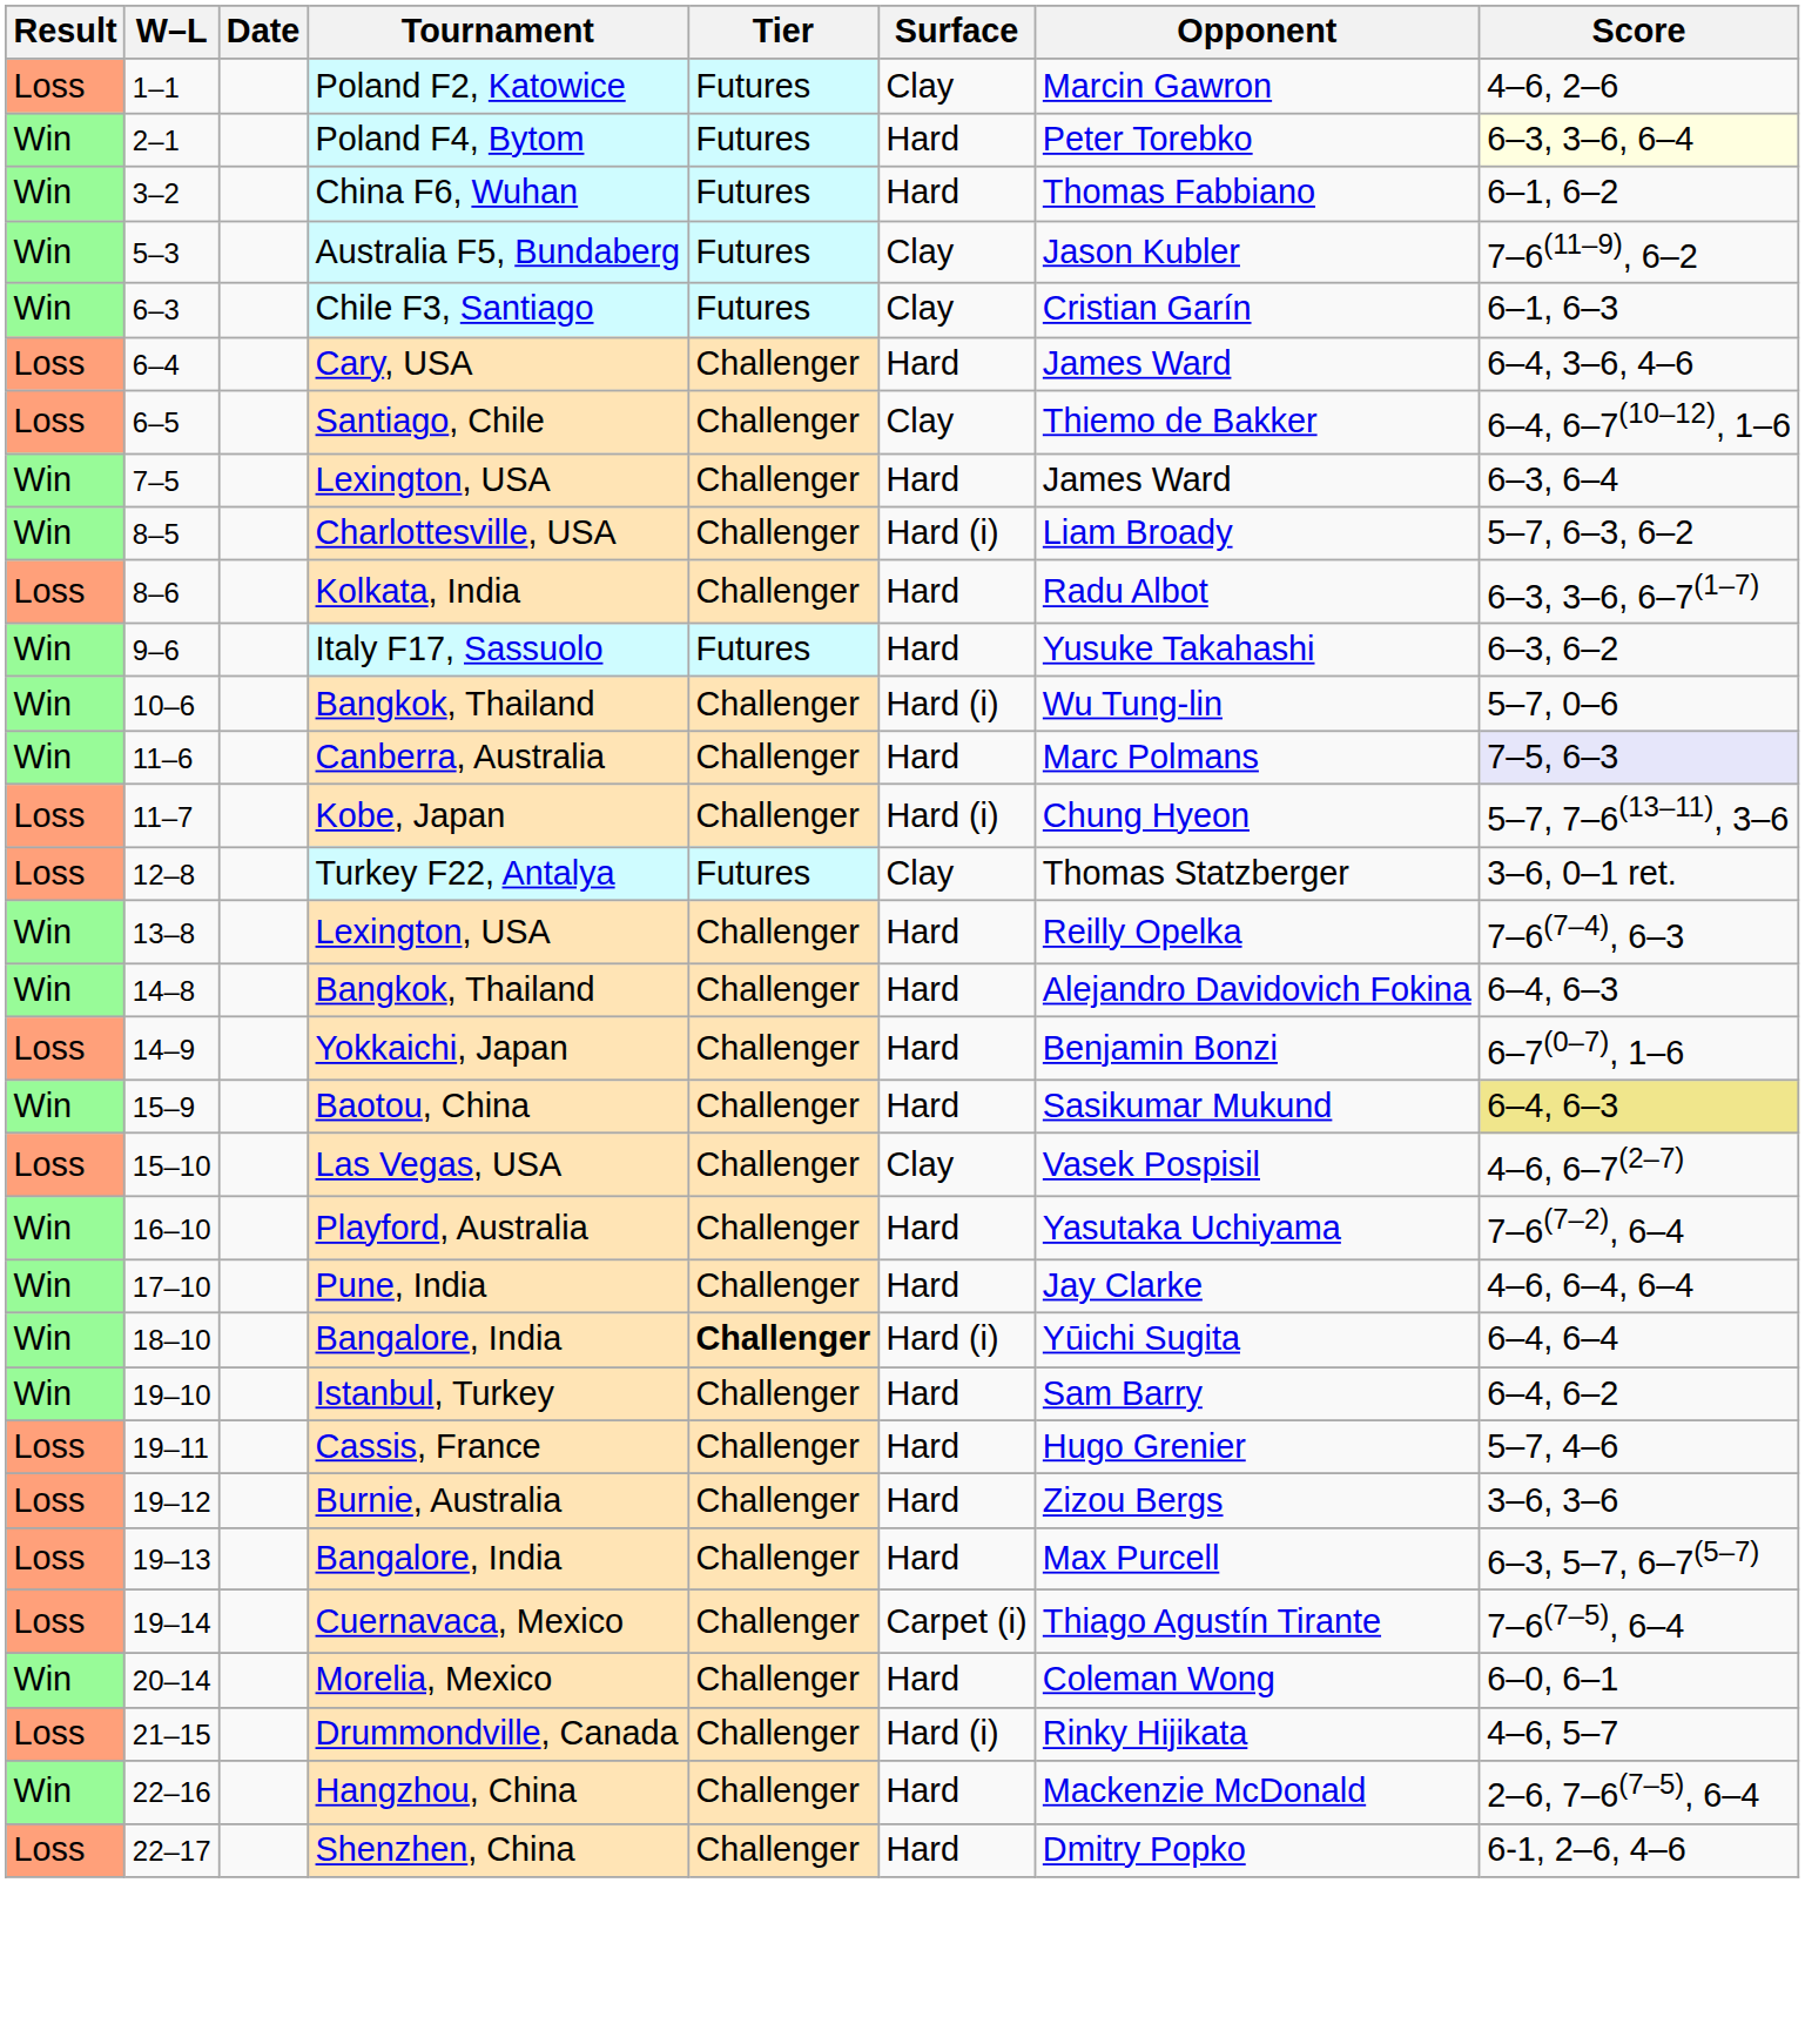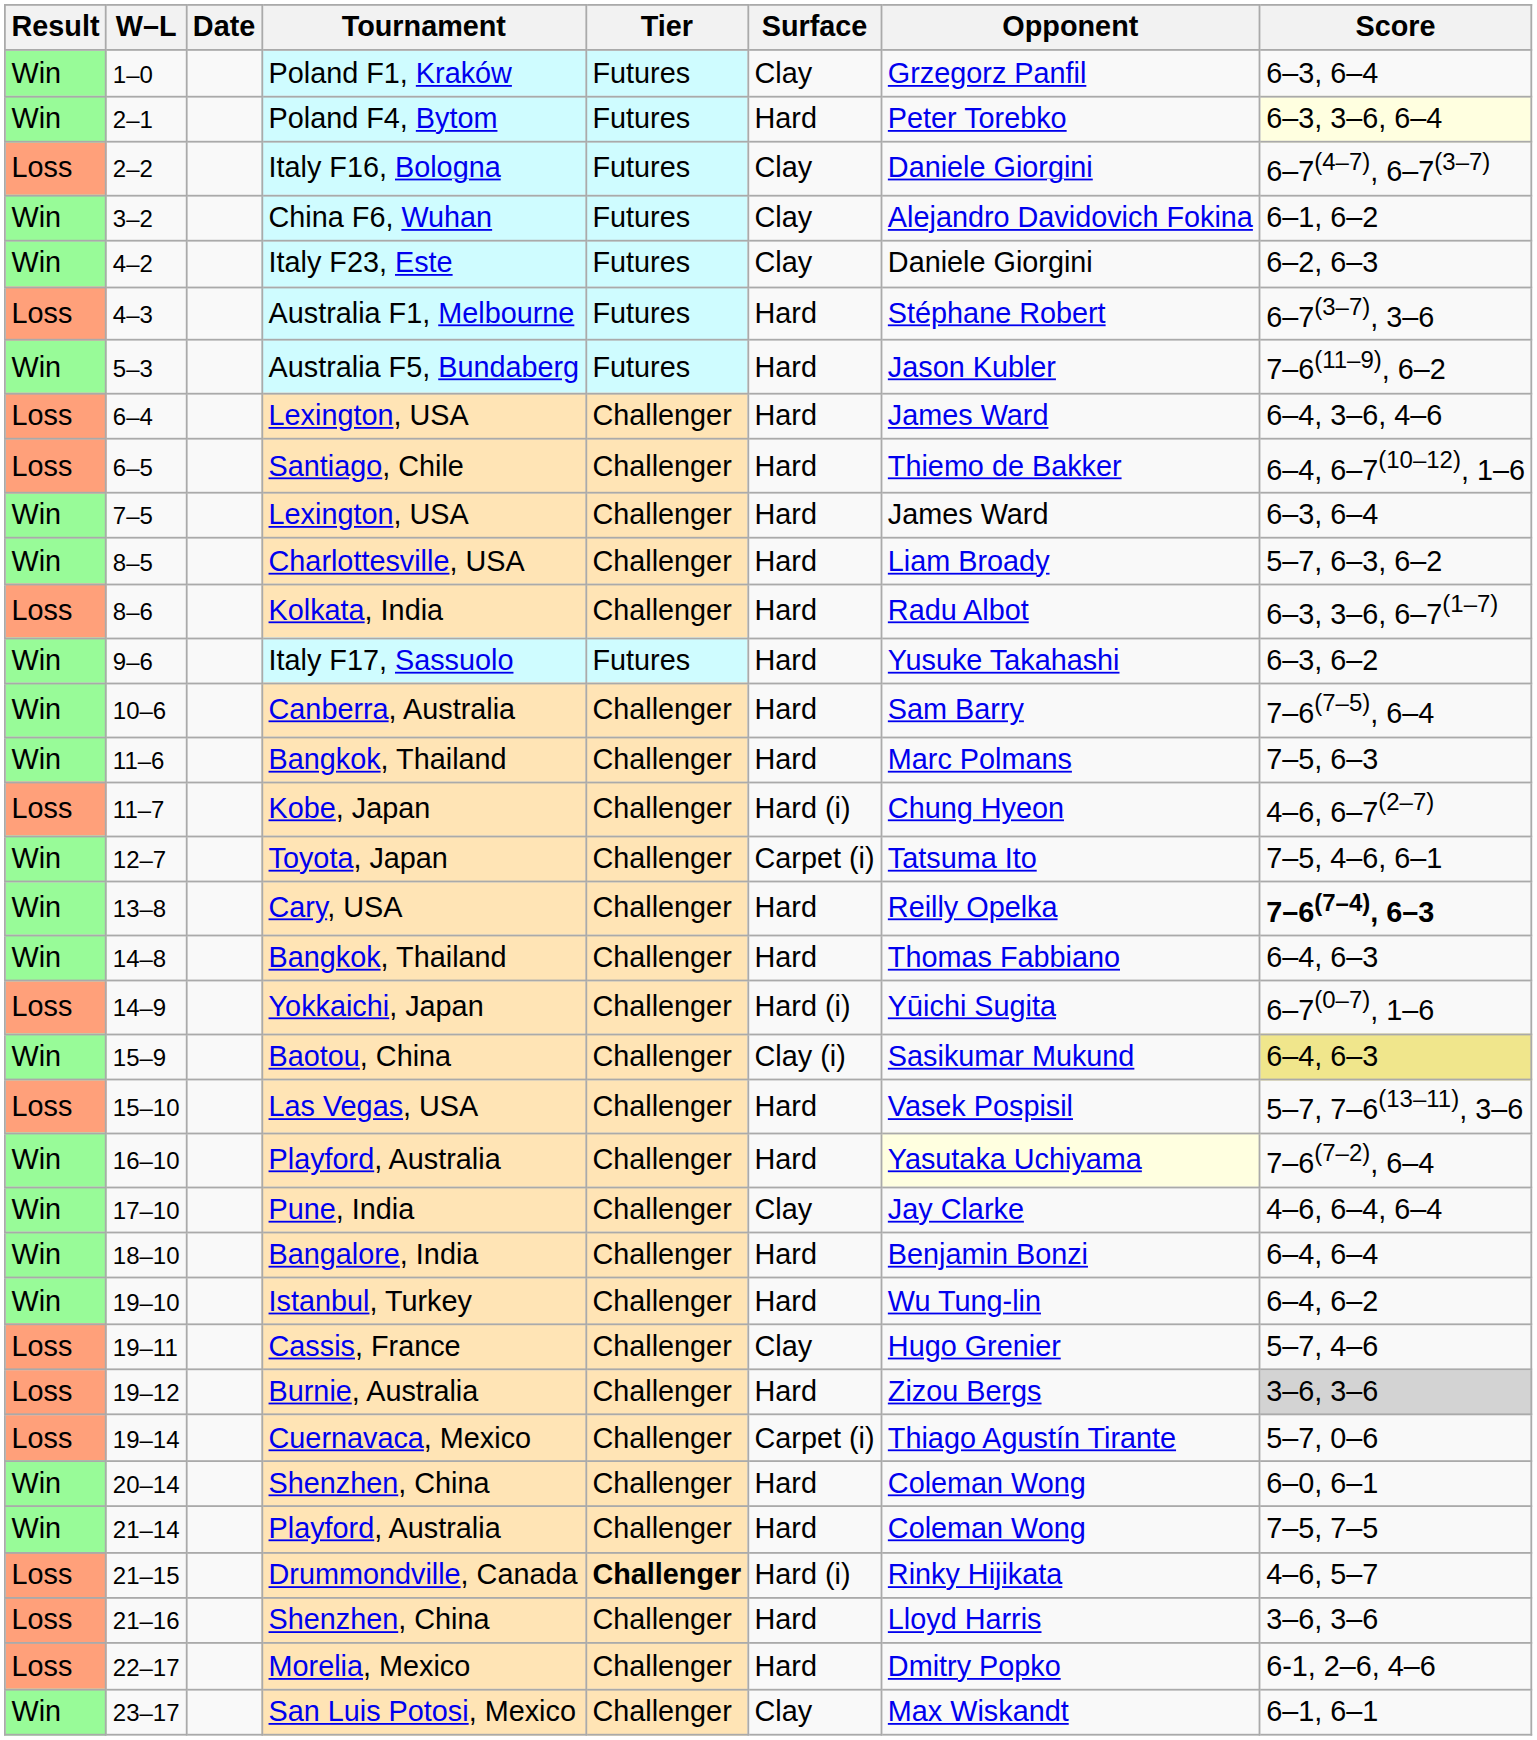 <table class="sortable wikitable">
 <tr>
 <th>Result</th>
 <th class="unsortable">W–L</th>
 <th>Date</th>
 <th>Tournament</th>
 <th>Tier</th>
 <th>Surface</th>
 <th>Opponent</th>
 <th class="unsortable">Score</th>
 </tr>
 <tr>
-<td bgcolor=FFA07A>Loss</td>
-<td><small>1–1</small></td>
+<td bgcolor=98fb98>Win</td>
+<td><small>1–0</small></td>
 <td></td>
-<td style="background:#cffcff;">Poland F2, <a href='#'>Katowice</a></td>
+<td style="background:#cffcff;">Poland F1, <a href='#'>Kraków</a></td>
 <td style="background:#cffcff;">Futures</td>
 <td>Clay</td>
-<td> <a href='#'>Marcin Gawron</a></td>
-<td>4–6, 2–6</td>
+<td> <a href='#'>Grzegorz Panfil</a></td>
+<td>6–3, 6–4</td>
 </tr>
 <tr>
 <td bgcolor=98fb98>Win</td>
 <td><small>2–1</small></td>
 <td></td>
 <td style="background:#cffcff;">Poland F4, <a href='#'>Bytom</a></td>
 <td style="background:#cffcff;">Futures</td>
 <td>Hard</td>
 <td> <a href='#'>Peter Torebko</a></td>
 <td style="background: lightyellow;">6–3, 3–6, 6–4</td>
 </tr>
 <tr>
+<td bgcolor=FFA07A>Loss</td>
+<td><small>2–2</small></td>
+<td></td>
+<td style="background:#cffcff;">Italy F16, <a href='#'>Bologna</a></td>
+<td style="background:#cffcff;">Futures</td>
+<td>Clay</td>
+<td> <a href='#'>Daniele Giorgini</a></td>
+<td>6–7<sup>(4–7)</sup>, 6–7<sup>(3–7)</sup></td>
+</tr>
+<tr>
 <td bgcolor=98fb98>Win</td>
 <td><small>3–2</small></td>
 <td></td>
 <td style="background:#cffcff;">China F6, <a href='#'>Wuhan</a></td>
 <td style="background:#cffcff;">Futures</td>
+<td>Clay</td>
+<td> <a href='#'>Alejandro Davidovich Fokina</a></td>
+<td>6–1, 6–2</td>
+</tr>
+<tr>
+<td bgcolor=98fb98>Win</td>
+<td><small>4–2</small></td>
+<td></td>
+<td style="background:#cffcff;">Italy F23, <a href='#'>Este</a></td>
+<td style="background:#cffcff;">Futures</td>
+<td>Clay</td>
+<td> Daniele Giorgini</td>
+<td>6–2, 6–3</td>
+</tr>
+<tr>
+<td bgcolor=FFA07A>Loss</td>
+<td><small>4–3</small></td>
+<td></td>
+<td style="background:#cffcff;">Australia F1, <a href='#'>Melbourne</a></td>
+<td style="background:#cffcff;">Futures</td>
 <td>Hard</td>
-<td> <a href='#'>Thomas Fabbiano</a></td>
-<td>6–1, 6–2</td>
+<td> <a href='#'>Stéphane Robert</a></td>
+<td>6–7<sup>(3–7)</sup>, 3–6</td>
 </tr>
 <tr>
 <td bgcolor=98fb98>Win</td>
 <td><small>5–3</small></td>
 <td></td>
 <td style="background:#cffcff;">Australia F5, <a href='#'>Bundaberg</a></td>
 <td style="background:#cffcff;">Futures</td>
-<td>Clay</td>
+<td>Hard</td>
 <td> <a href='#'>Jason Kubler</a></td>
 <td>7–6<sup>(11–9)</sup>, 6–2</td>
-</tr>
-<tr>
-<td bgcolor=98fb98>Win</td>
-<td><small>6–3</small></td>
-<td></td>
-<td style="background:#cffcff;">Chile F3, <a href='#'>Santiago</a></td>
-<td style="background:#cffcff;">Futures</td>
-<td>Clay</td>
-<td> <a href='#'>Cristian Garín</a></td>
-<td>6–1, 6–3</td>
 </tr>
 <tr>
 <td bgcolor=FFA07A>Loss</td>
 <td><small>6–4</small></td>
 <td><a href='#'></a></td>
-<td style="background:moccasin;"><a href='#'>Cary</a>, USA</td>
+<td style="background:moccasin;"><a href='#'>Lexington</a>, USA</td>
 <td style="background:moccasin;">Challenger</td>
 <td>Hard</td>
 <td> <a href='#'>James Ward</a></td>
 <td>6–4, 3–6, 4–6</td>
 </tr>
 <tr>
 <td bgcolor=FFA07A>Loss</td>
 <td><small>6–5</small></td>
 <td><a href='#'></a></td>
 <td style="background:moccasin;"><a href='#'>Santiago</a>, Chile</td>
 <td style="background:moccasin;">Challenger</td>
-<td>Clay</td>
+<td>Hard</td>
 <td> <a href='#'>Thiemo de Bakker</a></td>
 <td>6–4, 6–7<sup>(10–12)</sup>, 1–6</td>
 </tr>
 <tr>
 <td bgcolor=98fb98>Win</td>
 <td><small>7–5</small></td>
 <td><a href='#'></a></td>
 <td style="background:moccasin;"><a href='#'>Lexington</a>, USA</td>
 <td style="background:moccasin;">Challenger</td>
 <td>Hard</td>
 <td> James Ward</td>
 <td>6–3, 6–4</td>
 </tr>
 <tr>
 <td bgcolor=98fb98>Win</td>
 <td><small>8–5</small></td>
 <td><a href='#'></a></td>
 <td style="background:moccasin;"><a href='#'>Charlottesville</a>, USA</td>
 <td style="background:moccasin;">Challenger</td>
-<td>Hard (i)</td>
+<td>Hard</td>
 <td> <a href='#'>Liam Broady</a></td>
 <td>5–7, 6–3, 6–2</td>
 </tr>
 <tr>
 <td bgcolor=FFA07A>Loss</td>
 <td><small>8–6</small></td>
 <td><a href='#'></a></td>
 <td style="background:moccasin;"><a href='#'>Kolkata</a>, India</td>
 <td style="background:moccasin;">Challenger</td>
 <td>Hard</td>
 <td> <a href='#'>Radu Albot</a></td>
 <td>6–3, 3–6, 6–7<sup>(1–7)</sup></td>
 </tr>
 <tr>
 <td bgcolor=98fb98>Win</td>
 <td><small>9–6</small></td>
 <td></td>
 <td style="background:#cffcff;">Italy F17, <a href='#'>Sassuolo</a></td>
 <td style="background:#cffcff;">Futures</td>
 <td>Hard</td>
 <td> <a href='#'>Yusuke Takahashi</a></td>
 <td>6–3, 6–2</td>
 </tr>
 <tr>
 <td bgcolor=98fb98>Win</td>
 <td><small>10–6</small></td>
 <td><a href='#'></a></td>
-<td style="background:moccasin;"><a href='#'>Bangkok</a>, Thailand</td>
+<td style="background:moccasin;"><a href='#'>Canberra</a>, Australia</td>
 <td style="background:moccasin;">Challenger</td>
-<td>Hard (i)</td>
-<td> <a href='#'>Wu Tung-lin</a></td>
-<td>5–7, 0–6</td>
+<td>Hard</td>
+<td> <a href='#'>Sam Barry</a></td>
+<td>7–6<sup>(7–5)</sup>, 6–4</td>
 </tr>
 <tr>
 <td bgcolor=98fb98>Win</td>
 <td><small>11–6</small></td>
 <td><a href='#'></a></td>
-<td style="background:moccasin;"><a href='#'>Canberra</a>, Australia</td>
+<td style="background:moccasin;"><a href='#'>Bangkok</a>, Thailand</td>
 <td style="background:moccasin;">Challenger</td>
 <td>Hard</td>
 <td> <a href='#'>Marc Polmans</a></td>
-<td style="background: lavender;">7–5, 6–3</td>
+<td>7–5, 6–3</td>
 </tr>
 <tr>
 <td bgcolor=FFA07A>Loss</td>
 <td><small>11–7</small></td>
 <td><a href='#'></a></td>
 <td style="background:moccasin;"><a href='#'>Kobe</a>, Japan</td>
 <td style="background:moccasin;">Challenger</td>
 <td>Hard (i)</td>
 <td> <a href='#'>Chung Hyeon</a></td>
-<td>5–7, 7–6<sup>(13–11)</sup>, 3–6</td>
+<td>4–6, 6–7<sup>(2–7)</sup></td>
 </tr>
 <tr>
-<td bgcolor=FFA07A>Loss</td>
-<td><small>12–8</small></td>
-<td></td>
-<td style="background:#cffcff;">Turkey F22, <a href='#'>Antalya</a></td>
-<td style="background:#cffcff;">Futures</td>
-<td>Clay</td>
-<td> Thomas Statzberger</td>
-<td>3–6, 0–1 ret.</td>
+<td bgcolor=98fb98>Win</td>
+<td><small>12–7</small></td>
+<td><a href='#'></a></td>
+<td style="background:moccasin;"><a href='#'>Toyota</a>, Japan</td>
+<td style="background:moccasin;">Challenger</td>
+<td>Carpet (i)</td>
+<td> <a href='#'>Tatsuma Ito</a></td>
+<td>7–5, 4–6, 6–1</td>
 </tr>
 <tr>
 <td bgcolor=98fb98>Win</td>
 <td><small>13–8</small></td>
 <td><a href='#'></a></td>
-<td style="background:moccasin;"><a href='#'>Lexington</a>, USA</td>
+<td style="background:moccasin;"><a href='#'>Cary</a>, USA</td>
 <td style="background:moccasin;">Challenger</td>
 <td>Hard</td>
 <td> <a href='#'>Reilly Opelka</a></td>
-<td>7–6<sup>(7–4)</sup>, 6–3</td>
+<td><strong>7–6<sup>(7–4)</sup>, 6–3</strong></td>
 </tr>
 <tr>
 <td bgcolor=98fb98>Win</td>
 <td><small>14–8</small></td>
 <td><a href='#'></a></td>
 <td style="background:moccasin;"><a href='#'>Bangkok</a>, Thailand</td>
 <td style="background:moccasin;">Challenger</td>
 <td>Hard</td>
-<td> <a href='#'>Alejandro Davidovich Fokina</a></td>
+<td> <a href='#'>Thomas Fabbiano</a></td>
 <td>6–4, 6–3</td>
 </tr>
 <tr>
 <td bgcolor=FFA07A>Loss</td>
 <td><small>14–9</small></td>
 <td><a href='#'></a></td>
 <td style="background:moccasin;"><a href='#'>Yokkaichi</a>, Japan</td>
 <td style="background:moccasin;">Challenger</td>
-<td>Hard</td>
-<td> <a href='#'>Benjamin Bonzi</a></td>
+<td>Hard (i)</td>
+<td> <a href='#'>Yūichi Sugita</a></td>
 <td>6–7<sup>(0–7)</sup>, 1–6</td>
 </tr>
 <tr>
 <td bgcolor=98fb98>Win</td>
 <td><small>15–9</small></td>
 <td><a href='#'></a></td>
 <td style="background:moccasin;"><a href='#'>Baotou</a>, China</td>
 <td style="background:moccasin;">Challenger</td>
-<td>Hard</td>
+<td>Clay (i)</td>
 <td> <a href='#'>Sasikumar Mukund</a></td>
 <td style="background: khaki;">6–4, 6–3</td>
 </tr>
 <tr>
 <td bgcolor=FFA07A>Loss</td>
 <td><small>15–10</small></td>
 <td><a href='#'></a></td>
 <td style="background:moccasin;"><a href='#'>Las Vegas</a>, USA</td>
 <td style="background:moccasin;">Challenger</td>
-<td>Clay</td>
+<td>Hard</td>
 <td> <a href='#'>Vasek Pospisil</a></td>
-<td>4–6, 6–7<sup>(2–7)</sup></td>
+<td>5–7, 7–6<sup>(13–11)</sup>, 3–6</td>
 </tr>
 <tr>
 <td bgcolor=98fb98>Win</td>
 <td><small>16–10</small></td>
 <td><a href='#'></a></td>
 <td style="background:moccasin;"><a href='#'>Playford</a>, Australia</td>
 <td style="background:moccasin;">Challenger</td>
 <td>Hard</td>
-<td> <a href='#'>Yasutaka Uchiyama</a></td>
+<td style="background: lightyellow;"> <a href='#'>Yasutaka Uchiyama</a></td>
 <td>7–6<sup>(7–2)</sup>, 6–4</td>
 </tr>
 <tr>
 <td bgcolor=98fb98>Win</td>
 <td><small>17–10</small></td>
 <td><a href='#'></a></td>
 <td style="background:moccasin;"><a href='#'>Pune</a>, India</td>
 <td style="background:moccasin;">Challenger</td>
-<td>Hard</td>
+<td>Clay</td>
 <td> <a href='#'>Jay Clarke</a></td>
 <td>4–6, 6–4, 6–4</td>
 </tr>
 <tr>
 <td bgcolor=98fb98>Win</td>
 <td><small>18–10</small></td>
 <td><a href='#'></a></td>
 <td style="background:moccasin;"><a href='#'>Bangalore</a>, India</td>
-<td style="background:moccasin;"><strong>Challenger</strong></td>
-<td>Hard (i)</td>
-<td> <a href='#'>Yūichi Sugita</a></td>
+<td style="background:moccasin;">Challenger</td>
+<td>Hard</td>
+<td> <a href='#'>Benjamin Bonzi</a></td>
 <td>6–4, 6–4</td>
 </tr>
 <tr>
 <td bgcolor=98fb98>Win</td>
 <td><small>19–10</small></td>
 <td><a href='#'></a></td>
 <td style="background:moccasin;"><a href='#'>Istanbul</a>, Turkey</td>
 <td style="background:moccasin;">Challenger</td>
 <td>Hard</td>
-<td> <a href='#'>Sam Barry</a></td>
+<td> <a href='#'>Wu Tung-lin</a></td>
 <td>6–4, 6–2</td>
 </tr>
 <tr>
 <td bgcolor=FFA07A>Loss</td>
 <td><small>19–11</small></td>
 <td><a href='#'></a></td>
 <td style="background:moccasin;"><a href='#'>Cassis</a>, France</td>
 <td style="background:moccasin;">Challenger</td>
-<td>Hard</td>
+<td>Clay</td>
 <td> <a href='#'>Hugo Grenier</a></td>
 <td>5–7, 4–6</td>
 </tr>
 <tr>
 <td bgcolor=FFA07A>Loss</td>
 <td><small>19–12</small></td>
 <td><a href='#'></a></td>
 <td style="background:moccasin;"><a href='#'>Burnie</a>, Australia</td>
 <td style="background:moccasin;">Challenger</td>
 <td>Hard</td>
 <td> <a href='#'>Zizou Bergs</a></td>
-<td>3–6, 3–6</td>
-</tr>
-<tr>
-<td bgcolor=FFA07A>Loss</td>
-<td><small>19–13</small></td>
-<td><a href='#'></a></td>
-<td style="background:moccasin;"><a href='#'>Bangalore</a>, India</td>
-<td style="background:moccasin;">Challenger</td>
-<td>Hard</td>
-<td> <a href='#'>Max Purcell</a></td>
-<td>6–3, 5–7, 6–7<sup>(5–7)</sup></td>
+<td style="background: lightgrey;">3–6, 3–6</td>
 </tr>
 <tr>
 <td bgcolor=FFA07A>Loss</td>
 <td><small>19–14</small></td>
 <td><a href='#'></a></td>
 <td style="background:moccasin;"><a href='#'>Cuernavaca</a>, Mexico</td>
 <td style="background:moccasin;">Challenger</td>
 <td>Carpet (i)</td>
 <td> <a href='#'>Thiago Agustín Tirante</a></td>
-<td>7–6<sup>(7–5)</sup>, 6–4</td>
+<td>5–7, 0–6</td>
 </tr>
 <tr>
 <td bgcolor=98fb98>Win</td>
 <td><small>20–14</small></td>
 <td><a href='#'></a></td>
-<td style="background:moccasin;"><a href='#'>Morelia</a>, Mexico</td>
+<td style="background:moccasin;"><a href='#'>Shenzhen</a>, China</td>
 <td style="background:moccasin;">Challenger</td>
 <td>Hard</td>
 <td> <a href='#'>Coleman Wong</a></td>
 <td>6–0, 6–1</td>
 </tr>
 <tr>
+<td bgcolor=98fb98>Win</td>
+<td><small>21–14</small></td>
+<td><a href='#'></a></td>
+<td style="background:moccasin;"><a href='#'>Playford</a>, Australia</td>
+<td style="background:moccasin;">Challenger</td>
+<td>Hard</td>
+<td> <a href='#'>Coleman Wong</a></td>
+<td>7–5, 7–5</td>
+</tr>
+<tr>
 <td bgcolor=FFA07A>Loss</td>
 <td><small>21–15</small></td>
 <td><a href='#'></a></td>
 <td style="background:moccasin;"><a href='#'>Drummondville</a>, Canada</td>
-<td style="background:moccasin;">Challenger</td>
+<td style="background:moccasin;"><strong>Challenger</strong></td>
 <td>Hard (i)</td>
 <td> <a href='#'>Rinky Hijikata</a></td>
 <td>4–6, 5–7</td>
 </tr>
 <tr>
-<td bgcolor=98fb98>Win</td>
-<td><small>22–16</small></td>
+<td bgcolor=FFA07A>Loss</td>
+<td><small>21–16</small></td>
 <td><a href='#'></a></td>
-<td style="background:moccasin;"><a href='#'>Hangzhou</a>, China</td>
+<td style="background:moccasin;"><a href='#'>Shenzhen</a>, China</td>
 <td style="background:moccasin;">Challenger</td>
 <td>Hard</td>
-<td> <a href='#'>Mackenzie McDonald</a></td>
-<td>2–6, 7–6<sup>(7–5)</sup>, 6–4</td>
+<td> <a href='#'>Lloyd Harris</a></td>
+<td>3–6, 3–6</td>
 </tr>
 <tr>
 <td bgcolor=FFA07A>Loss</td>
 <td><small>22–17</small></td>
 <td><a href='#'></a></td>
-<td style="background:moccasin;"><a href='#'>Shenzhen</a>, China</td>
+<td style="background:moccasin;"><a href='#'>Morelia</a>, Mexico</td>
 <td style="background:moccasin;">Challenger</td>
 <td>Hard</td>
 <td> <a href='#'>Dmitry Popko</a></td>
 <td>6-1, 2–6, 4–6</td>
 </tr>
+<tr>
+<td bgcolor=98fb98>Win</td>
+<td><small>23–17</small></td>
+<td><a href='#'></a></td>
+<td style="background:moccasin;"><a href='#'>San Luis Potosi</a>, Mexico</td>
+<td style="background:moccasin;">Challenger</td>
+<td>Clay</td>
+<td> <a href='#'>Max Wiskandt</a></td>
+<td>6–1, 6–1</td>
+</tr>
 </table>
